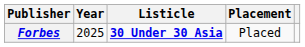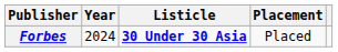 <table class="wikitable plainrowheaders sortable">
 <tr>
 <th scope="col">Publisher</th>
 <th scope="col">Year</th>
 <th scope="col">Listicle</th>
 <th scope="col">Placement</th>
 <th scope="col" class="unsortable"></th>
 </tr>
 <tr>
 <th scope="row"><em><a href='#'>Forbes</a></em></th>
-<td style="text-align:center">2025</td>
+<td style="text-align:center">2024</td>
 <td><strong><a href='#'>30 Under 30 Asia</a></strong></td>
 <td style="text-align:center">Placed</td>
 <td style="text-align:center"></td>
 </tr>
 </table>
